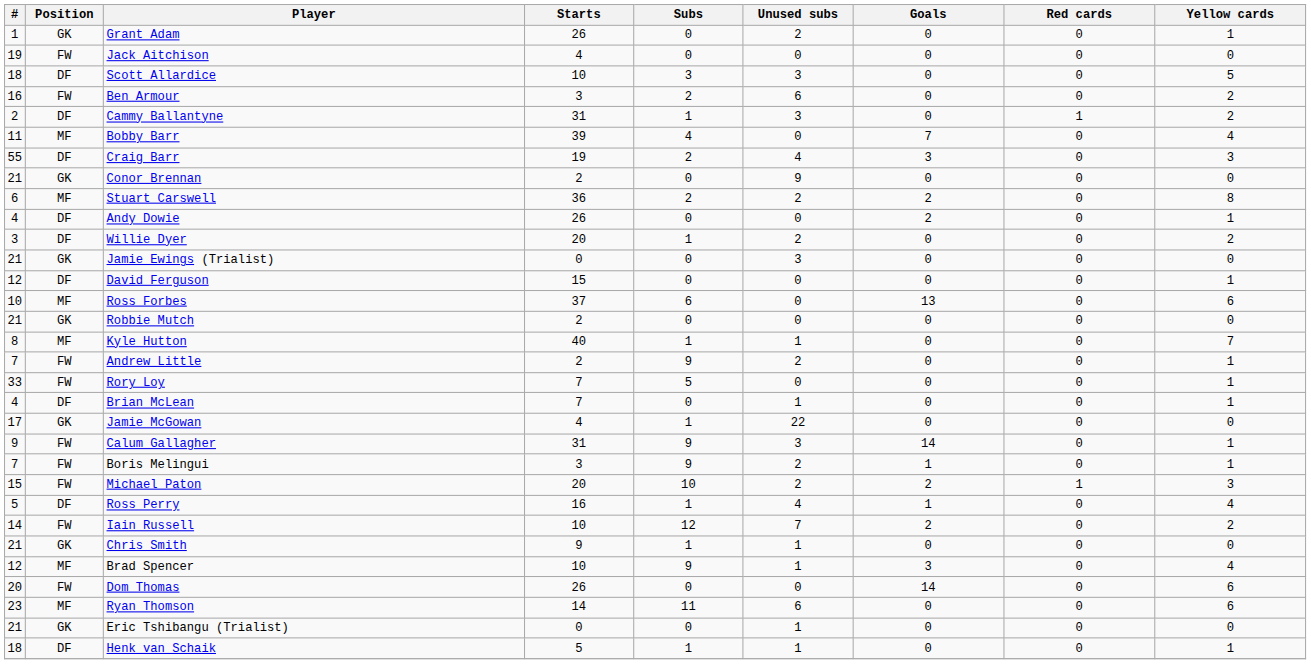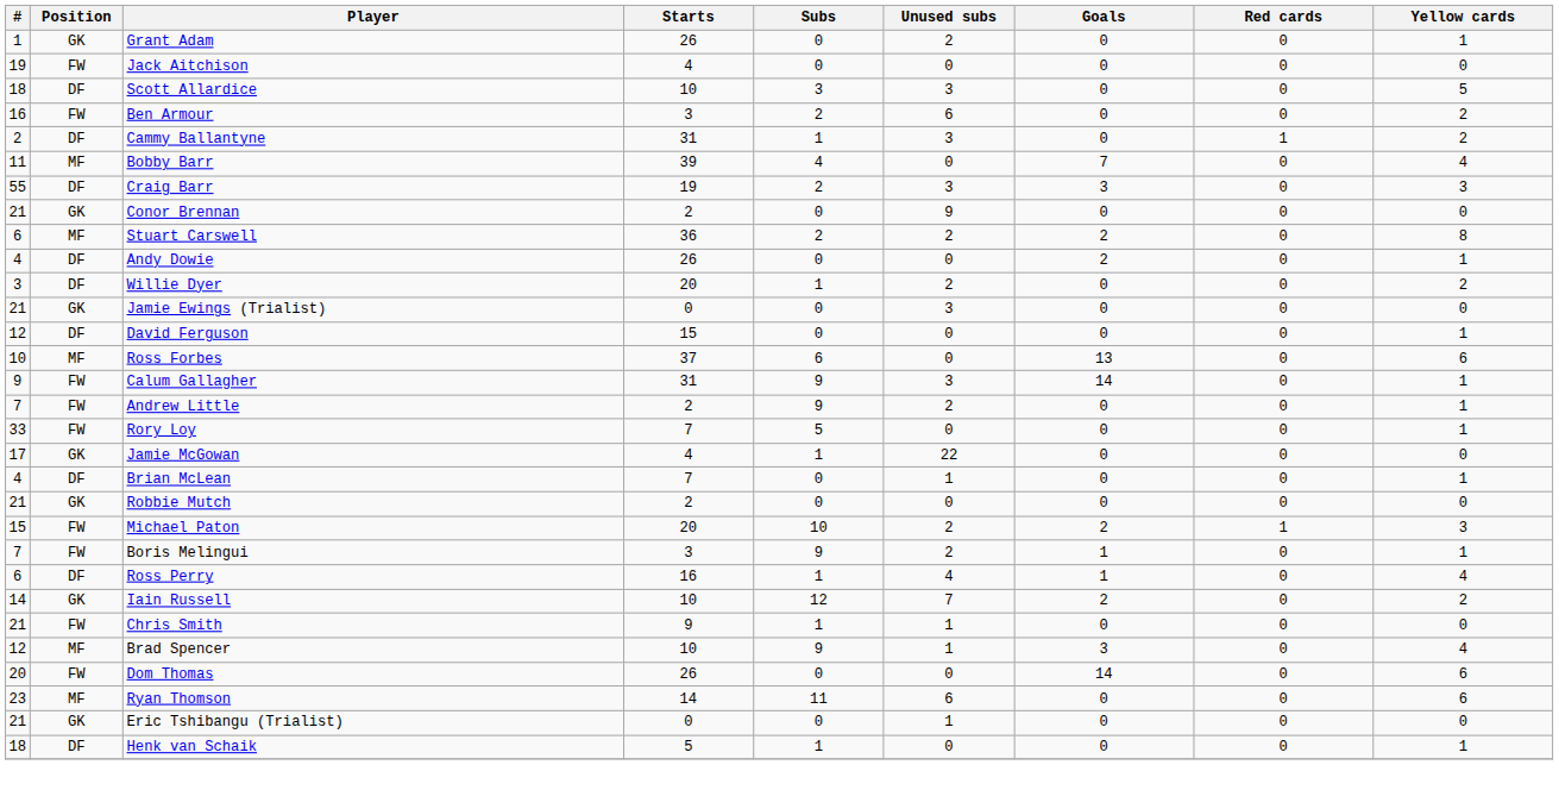 <table class="wikitable sortable" style="font-size:90%; text-align:center">
 <tr>
 <th>#</th>
 <th style="width:70px">Position</th>
 <th style="width:400px">Player</th>
 <th style="width:100px">Starts</th>
 <th style="width:100px">Subs</th>
 <th style="width:100px">Unused subs</th>
 <th style="width:140px">Goals </th>
 <th style="width:140px">Red cards </th>
 <th style="width:140px">Yellow cards </th>
 </tr>
 <tr>
 <td>1</td>
 <td>GK</td>
 <td style="text-align:left"> <a href='#'>Grant Adam</a></td>
 <td>26</td>
 <td>0</td>
 <td>2</td>
 <td>0</td>
 <td>0</td>
 <td>1</td>
 </tr>
 <tr>
 <td>19</td>
 <td>FW</td>
 <td style="text-align:left"> <a href='#'>Jack Aitchison</a></td>
 <td>4</td>
 <td>0</td>
 <td>0</td>
 <td>0</td>
 <td>0</td>
 <td>0</td>
 </tr>
 <tr>
 <td>18</td>
 <td>DF</td>
 <td style="text-align:left"> <a href='#'>Scott Allardice</a></td>
 <td>10</td>
 <td>3</td>
 <td>3</td>
 <td>0</td>
 <td>0</td>
 <td>5</td>
 </tr>
 <tr>
 <td>16</td>
 <td>FW</td>
 <td style="text-align:left"> <a href='#'>Ben Armour</a></td>
 <td>3</td>
 <td>2</td>
 <td>6</td>
 <td>0</td>
 <td>0</td>
 <td>2</td>
 </tr>
 <tr>
 <td>2</td>
 <td>DF</td>
 <td style="text-align:left"> <a href='#'>Cammy Ballantyne</a></td>
 <td>31</td>
 <td>1</td>
 <td>3</td>
 <td>0</td>
 <td>1</td>
 <td>2</td>
 </tr>
 <tr>
 <td>11</td>
 <td>MF</td>
 <td style="text-align:left"> <a href='#'>Bobby Barr</a></td>
 <td>39</td>
 <td>4</td>
 <td>0</td>
 <td>7</td>
 <td>0</td>
 <td>4</td>
 </tr>
 <tr>
 <td>55</td>
 <td>DF</td>
 <td style="text-align:left"> <a href='#'>Craig Barr</a></td>
 <td>19</td>
 <td>2</td>
-<td>4</td>
+<td>3</td>
 <td>3</td>
 <td>0</td>
 <td>3</td>
 </tr>
 <tr>
 <td>21</td>
 <td>GK</td>
 <td style="text-align:left"> <a href='#'>Conor Brennan</a></td>
 <td>2</td>
 <td>0</td>
 <td>9</td>
 <td>0</td>
 <td>0</td>
 <td>0</td>
 </tr>
 <tr>
 <td>6</td>
 <td>MF</td>
 <td style="text-align:left"> <a href='#'>Stuart Carswell</a></td>
 <td>36</td>
 <td>2</td>
 <td>2</td>
 <td>2</td>
 <td>0</td>
 <td>8</td>
 </tr>
 <tr>
 <td>4</td>
 <td>DF</td>
 <td style="text-align:left"> <a href='#'>Andy Dowie</a></td>
 <td>26</td>
 <td>0</td>
 <td>0</td>
 <td>2</td>
 <td>0</td>
 <td>1</td>
 </tr>
 <tr>
 <td>3</td>
 <td>DF</td>
 <td style="text-align:left"> <a href='#'>Willie Dyer</a></td>
 <td>20</td>
 <td>1</td>
 <td>2</td>
 <td>0</td>
 <td>0</td>
 <td>2</td>
 </tr>
 <tr>
 <td>21</td>
 <td>GK</td>
 <td style="text-align:left"> <a href='#'>Jamie Ewings</a> (Trialist)</td>
 <td>0</td>
 <td>0</td>
 <td>3</td>
 <td>0</td>
 <td>0</td>
 <td>0</td>
 </tr>
 <tr>
 <td>12</td>
 <td>DF</td>
 <td style="text-align:left"> <a href='#'>David Ferguson</a></td>
 <td>15</td>
 <td>0</td>
 <td>0</td>
 <td>0</td>
 <td>0</td>
 <td>1</td>
 </tr>
 <tr>
 <td>10</td>
 <td>MF</td>
 <td style="text-align:left"> <a href='#'>Ross Forbes</a></td>
 <td>37</td>
 <td>6</td>
 <td>0</td>
 <td>13</td>
 <td>0</td>
 <td>6</td>
 </tr>
 <tr>
-<td>21</td>
-<td>GK</td>
-<td style="text-align:left"> <a href='#'>Robbie Mutch</a></td>
-<td>2</td>
+<td>9</td>
+<td>FW</td>
+<td style="text-align:left"> <a href='#'>Calum Gallagher</a></td>
+<td>31</td>
+<td>9</td>
+<td>3</td>
+<td>14</td>
 <td>0</td>
-<td>0</td>
-<td>0</td>
-<td>0</td>
-<td>0</td>
-</tr>
-<tr>
-<td>8</td>
-<td>MF</td>
-<td style="text-align:left"> <a href='#'>Kyle Hutton</a></td>
-<td>40</td>
 <td>1</td>
-<td>1</td>
-<td>0</td>
-<td>0</td>
-<td>7</td>
 </tr>
 <tr>
 <td>7</td>
 <td>FW</td>
 <td style="text-align:left"> <a href='#'>Andrew Little</a></td>
 <td>2</td>
 <td>9</td>
 <td>2</td>
 <td>0</td>
 <td>0</td>
 <td>1</td>
 </tr>
 <tr>
 <td>33</td>
 <td>FW</td>
 <td style="text-align:left"> <a href='#'>Rory Loy</a></td>
 <td>7</td>
 <td>5</td>
 <td>0</td>
 <td>0</td>
 <td>0</td>
 <td>1</td>
 </tr>
 <tr>
+<td>17</td>
+<td>GK</td>
+<td style="text-align:left"> <a href='#'>Jamie McGowan</a></td>
+<td>4</td>
+<td>1</td>
+<td>22</td>
+<td>0</td>
+<td>0</td>
+<td>0</td>
+</tr>
+<tr>
 <td>4</td>
 <td>DF</td>
 <td style="text-align:left"> <a href='#'>Brian McLean</a></td>
 <td>7</td>
 <td>0</td>
 <td>1</td>
 <td>0</td>
 <td>0</td>
 <td>1</td>
 </tr>
 <tr>
-<td>17</td>
+<td>21</td>
 <td>GK</td>
-<td style="text-align:left"> <a href='#'>Jamie McGowan</a></td>
-<td>4</td>
-<td>1</td>
-<td>22</td>
+<td style="text-align:left"> <a href='#'>Robbie Mutch</a></td>
+<td>2</td>
+<td>0</td>
+<td>0</td>
 <td>0</td>
 <td>0</td>
 <td>0</td>
 </tr>
 <tr>
-<td>9</td>
+<td>15</td>
 <td>FW</td>
-<td style="text-align:left"> <a href='#'>Calum Gallagher</a></td>
-<td>31</td>
-<td>9</td>
+<td style="text-align:left"> <a href='#'>Michael Paton</a></td>
+<td>20</td>
+<td>10</td>
+<td>2</td>
+<td>2</td>
+<td>1</td>
 <td>3</td>
-<td>14</td>
-<td>0</td>
-<td>1</td>
 </tr>
 <tr>
 <td>7</td>
 <td>FW</td>
 <td style="text-align:left"> Boris Melingui</td>
 <td>3</td>
 <td>9</td>
 <td>2</td>
 <td>1</td>
 <td>0</td>
 <td>1</td>
 </tr>
 <tr>
-<td>15</td>
-<td>FW</td>
-<td style="text-align:left"> <a href='#'>Michael Paton</a></td>
-<td>20</td>
-<td>10</td>
-<td>2</td>
-<td>2</td>
-<td>1</td>
-<td>3</td>
-</tr>
-<tr>
-<td>5</td>
+<td>6</td>
 <td>DF</td>
 <td style="text-align:left"> <a href='#'>Ross Perry</a></td>
 <td>16</td>
 <td>1</td>
 <td>4</td>
 <td>1</td>
 <td>0</td>
 <td>4</td>
 </tr>
 <tr>
 <td>14</td>
-<td>FW</td>
+<td>GK</td>
 <td style="text-align:left"> <a href='#'>Iain Russell</a></td>
 <td>10</td>
 <td>12</td>
 <td>7</td>
 <td>2</td>
 <td>0</td>
 <td>2</td>
 </tr>
 <tr>
 <td>21</td>
-<td>GK</td>
+<td>FW</td>
 <td style="text-align:left"> <a href='#'>Chris Smith</a></td>
 <td>9</td>
 <td>1</td>
 <td>1</td>
 <td>0</td>
 <td>0</td>
 <td>0</td>
 </tr>
 <tr>
 <td>12</td>
 <td>MF</td>
 <td style="text-align:left"> Brad Spencer</td>
 <td>10</td>
 <td>9</td>
 <td>1</td>
 <td>3</td>
 <td>0</td>
 <td>4</td>
 </tr>
 <tr>
 <td>20</td>
 <td>FW</td>
 <td style="text-align:left"> <a href='#'>Dom Thomas</a></td>
 <td>26</td>
 <td>0</td>
 <td>0</td>
 <td>14</td>
 <td>0</td>
 <td>6</td>
 </tr>
 <tr>
 <td>23</td>
 <td>MF</td>
 <td style="text-align:left"> <a href='#'>Ryan Thomson</a></td>
 <td>14</td>
 <td>11</td>
 <td>6</td>
 <td>0</td>
 <td>0</td>
 <td>6</td>
 </tr>
 <tr>
 <td>21</td>
 <td>GK</td>
 <td style="text-align:left"> Eric Tshibangu (Trialist)</td>
 <td>0</td>
 <td>0</td>
 <td>1</td>
 <td>0</td>
 <td>0</td>
 <td>0</td>
 </tr>
 <tr>
 <td>18</td>
 <td>DF</td>
 <td style="text-align:left"> <a href='#'>Henk van Schaik</a></td>
 <td>5</td>
 <td>1</td>
-<td>1</td>
+<td>0</td>
 <td>0</td>
 <td>0</td>
 <td>1</td>
 </tr>
 <tr>
 </tr>
 </table>
